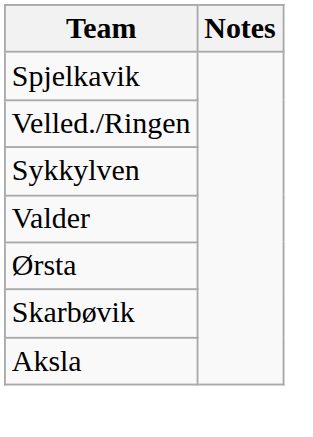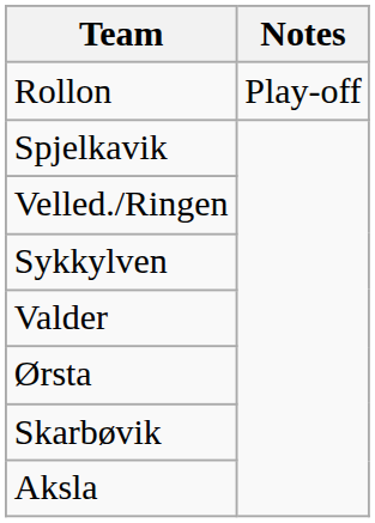 <table class="wikitable">
 <tr>
 <th>Team</th>
 <th>Notes</th>
+</tr>
+<tr>
+<td>Rollon</td>
+<td>Play-off</td>
 </tr>
 <tr>
 <td>Spjelkavik</td>
 </tr>
 <tr>
 <td>Velled./Ringen</td>
 </tr>
 <tr>
 <td>Sykkylven</td>
 </tr>
 <tr>
 <td>Valder</td>
 </tr>
 <tr>
 <td>Ørsta</td>
 </tr>
 <tr>
 <td>Skarbøvik</td>
 </tr>
 <tr>
 <td>Aksla</td>
 </tr>
 </table>
